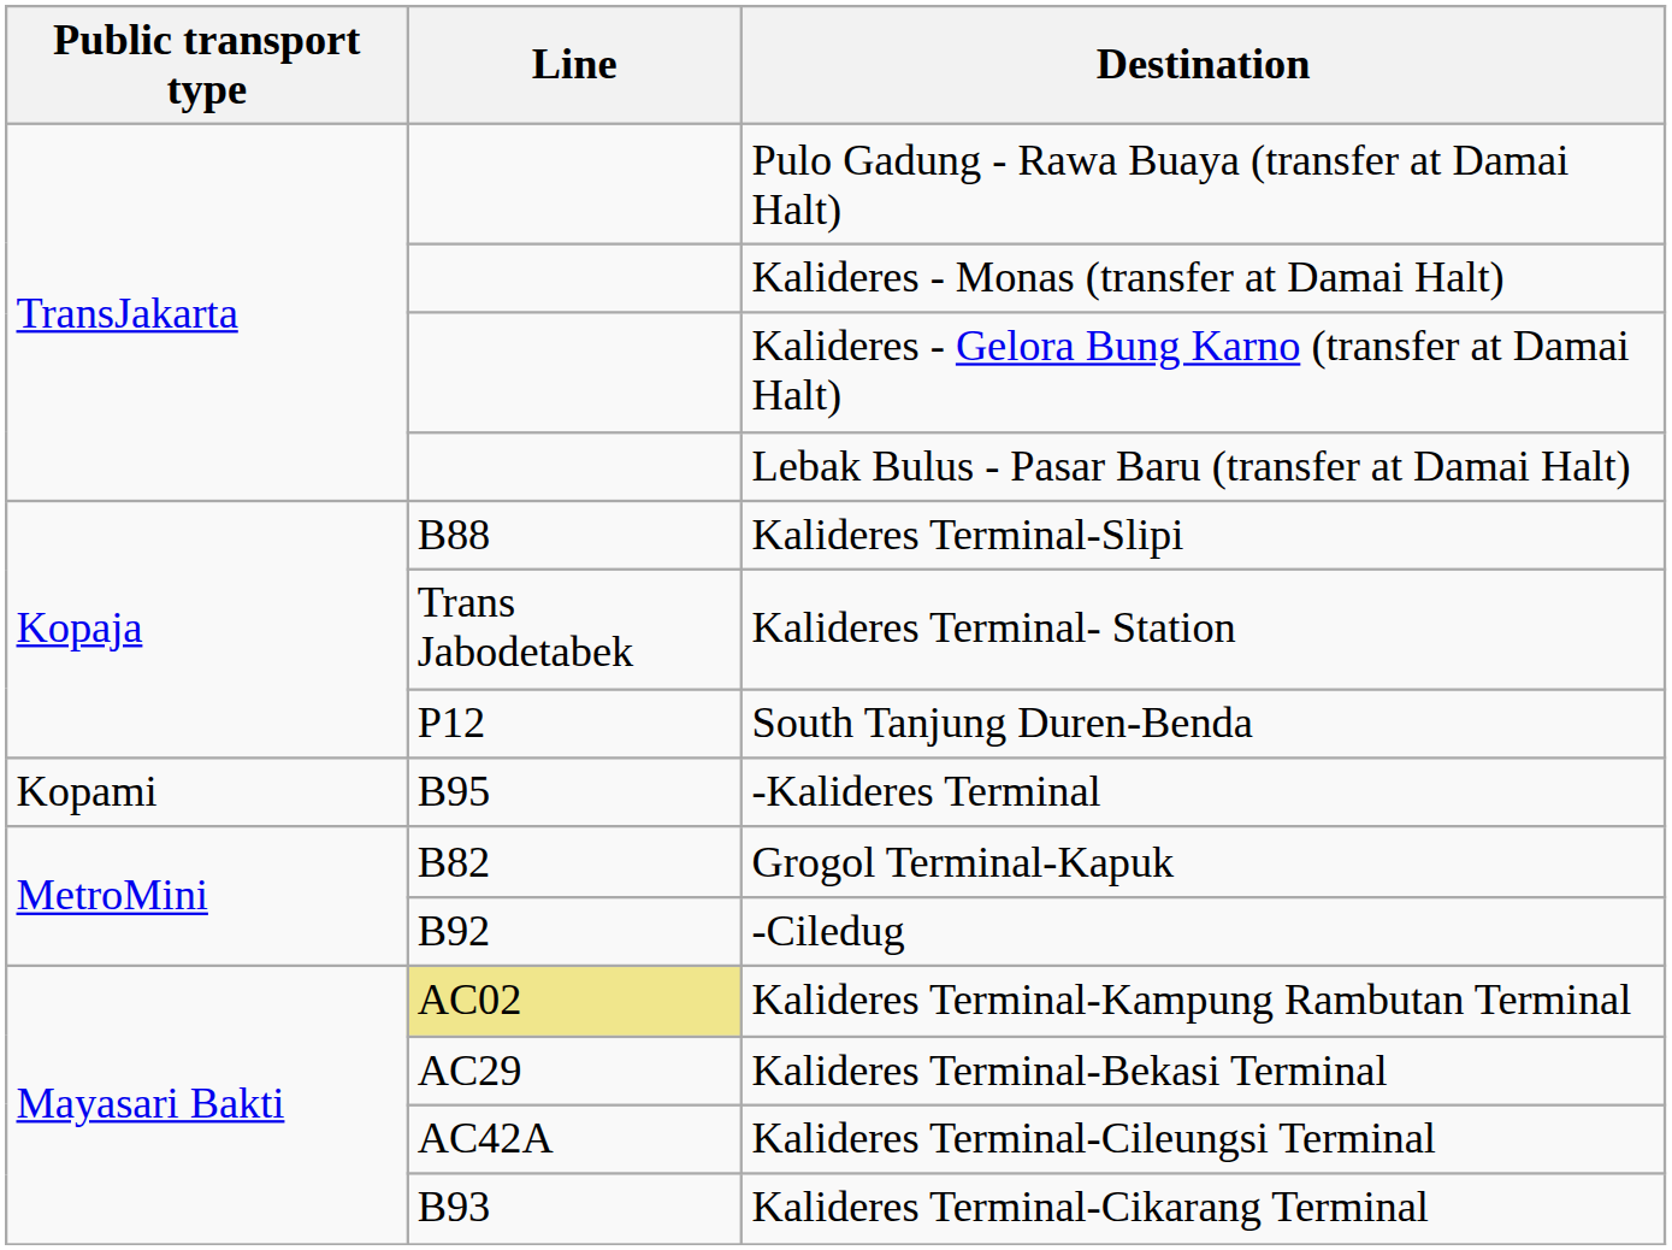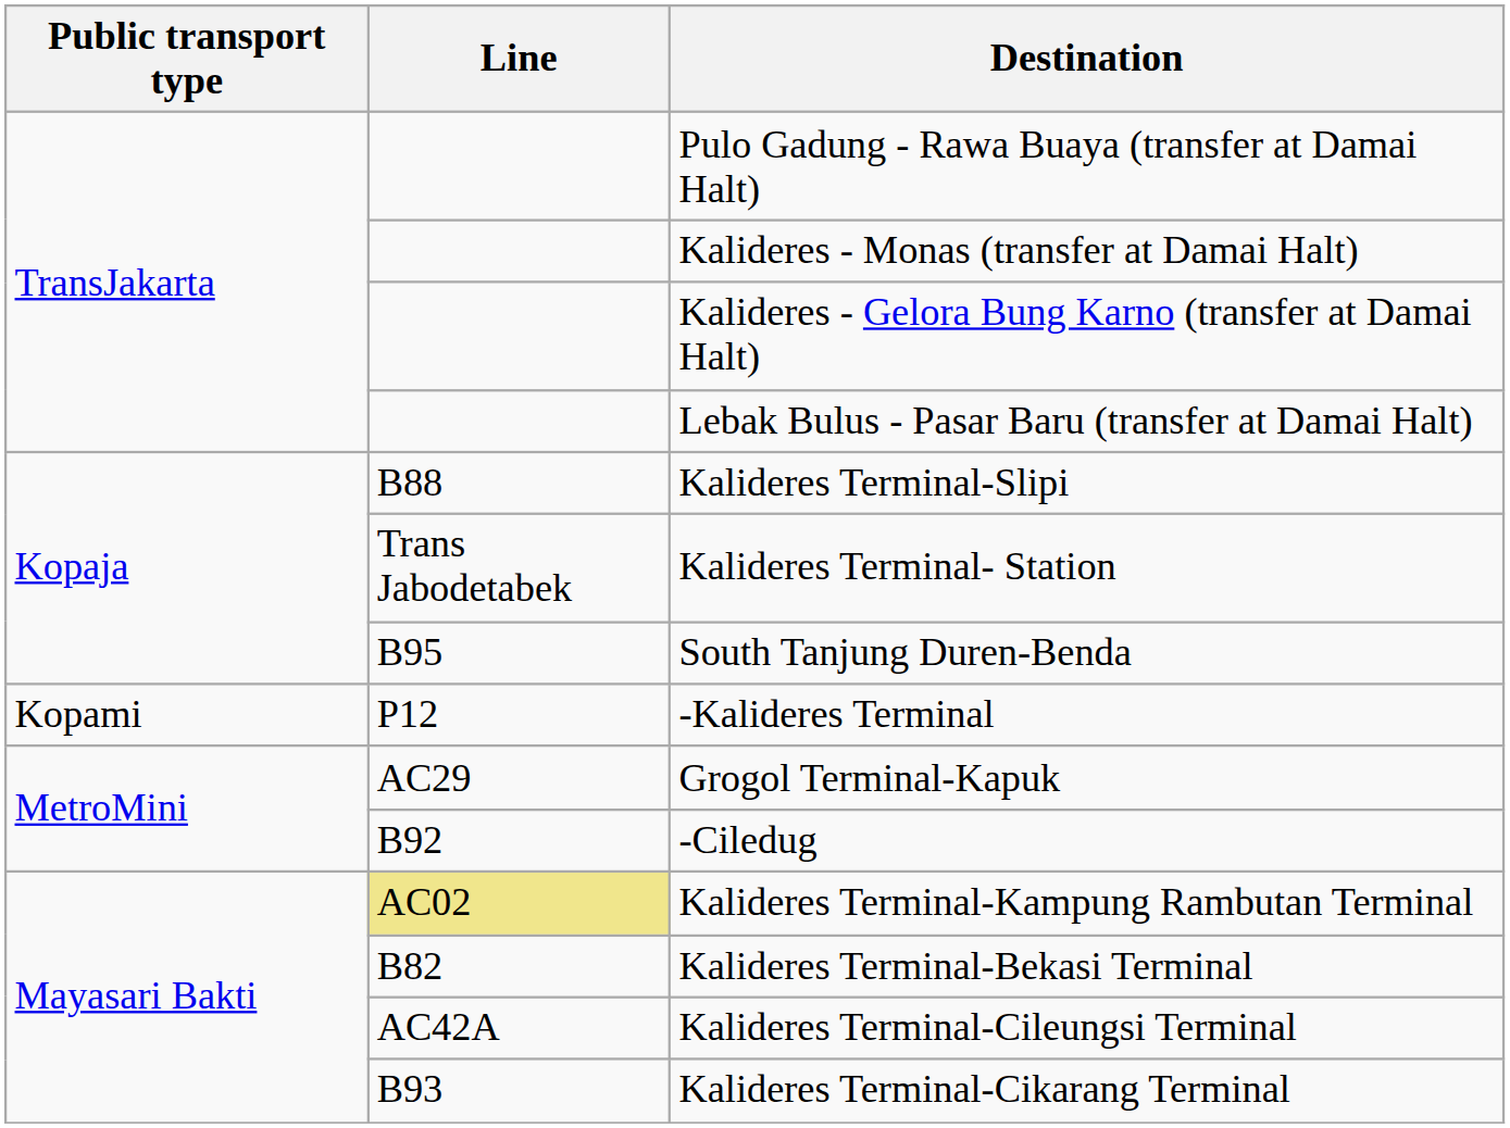 <table class="wikitable">
 <tr>
 <th>Public transport type</th>
 <th>Line</th>
 <th>Destination</th>
 </tr>
 <tr>
 <td rowspan="4"><a href='#'>TransJakarta</a></td>
 <td></td>
 <td>Pulo Gadung - Rawa Buaya (transfer at Damai Halt)</td>
 </tr>
 <tr>
 <td></td>
 <td>Kalideres - Monas (transfer at Damai Halt)</td>
 </tr>
 <tr>
 <td></td>
 <td>Kalideres - <a href='#'>Gelora Bung Karno</a> (transfer at Damai Halt)</td>
 </tr>
 <tr>
 <td></td>
 <td>Lebak Bulus - Pasar Baru (transfer at Damai Halt)</td>
 </tr>
 <tr>
 <td rowspan="3"><a href='#'>Kopaja</a></td>
 <td>B88</td>
 <td>Kalideres Terminal-Slipi</td>
 </tr>
 <tr>
 <td>Trans Jabodetabek</td>
 <td>Kalideres Terminal- Station</td>
 </tr>
 <tr>
-<td>P12</td>
+<td>B95</td>
 <td>South Tanjung Duren-Benda</td>
 </tr>
 <tr>
 <td>Kopami</td>
-<td>B95</td>
+<td>P12</td>
 <td>-Kalideres Terminal</td>
 </tr>
 <tr>
 <td rowspan="2"><a href='#'>MetroMini</a></td>
-<td>B82</td>
+<td>AC29</td>
 <td>Grogol Terminal-Kapuk</td>
 </tr>
 <tr>
 <td>B92</td>
 <td>-Ciledug</td>
 </tr>
 <tr>
 <td rowspan="4"><a href='#'>Mayasari Bakti</a></td>
 <td style="background: khaki;">AC02</td>
 <td>Kalideres Terminal-Kampung Rambutan Terminal</td>
 </tr>
 <tr>
-<td>AC29</td>
+<td>B82</td>
 <td>Kalideres Terminal-Bekasi Terminal</td>
 </tr>
 <tr>
 <td>AC42A</td>
 <td>Kalideres Terminal-Cileungsi Terminal</td>
 </tr>
 <tr>
 <td>B93</td>
 <td>Kalideres Terminal-Cikarang Terminal</td>
 </tr>
 </table>
